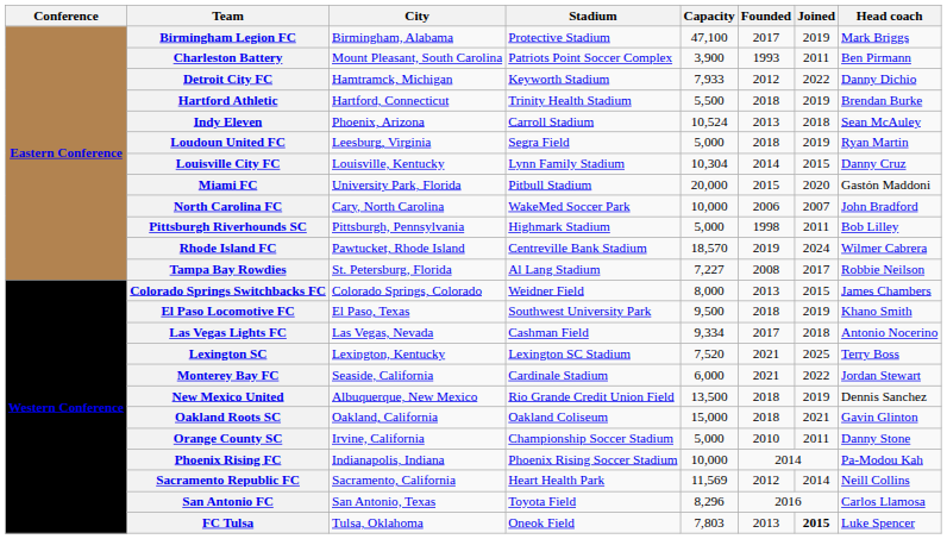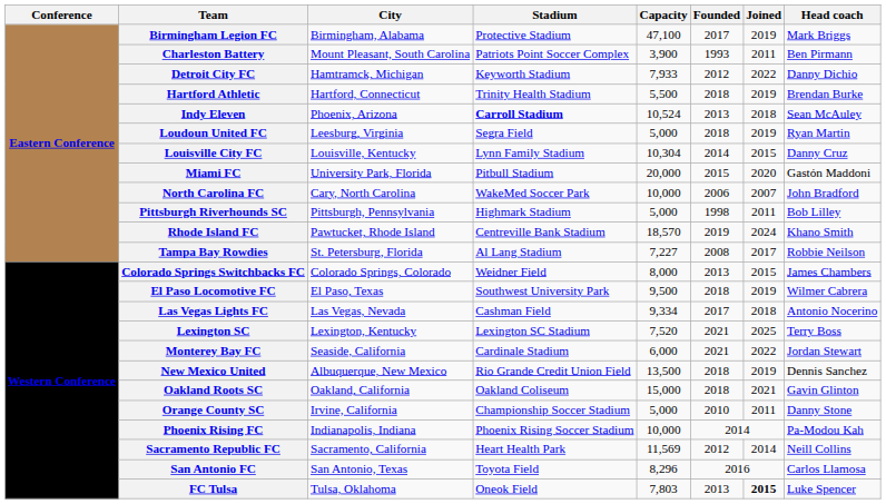 <table class="wikitable sortable plainrowheaders">
 <tr>
 <th scope="col">Conference</th>
 <th scope="col">Team</th>
 <th scope="col">City</th>
 <th scope="col">Stadium</th>
 <th scope="col">Capacity</th>
 <th scope="col">Founded</th>
 <th scope="col">Joined</th>
 <th scope="col">Head coach</th>
 </tr>
 <tr>
 <th rowspan="12" style="background:#B28350;"><a href='#'><span>Eastern Conference</span></a></th>
 <th scope="row"><a href='#'>Birmingham Legion FC</a></th>
 <td><a href='#'>Birmingham, Alabama</a></td>
 <td><a href='#'>Protective Stadium</a></td>
 <td style="text-align:center;">47,100</td>
 <td style="text-align:center;">2017</td>
 <td style="text-align:center;">2019</td>
 <td> <a href='#'>Mark Briggs</a></td>
 </tr>
 <tr>
 <th scope="row"><a href='#'>Charleston Battery</a></th>
 <td><a href='#'>Mount Pleasant, South Carolina</a></td>
 <td><a href='#'>Patriots Point Soccer Complex</a></td>
 <td style="text-align:center;">3,900</td>
 <td style="text-align:center;">1993</td>
 <td style="text-align:center;">2011</td>
 <td> <a href='#'>Ben Pirmann</a></td>
 </tr>
 <tr>
 <th scope="row"><a href='#'>Detroit City FC</a></th>
 <td><a href='#'>Hamtramck, Michigan</a></td>
 <td><a href='#'>Keyworth Stadium</a></td>
 <td style="text-align:center;">7,933</td>
 <td style="text-align:center;">2012</td>
 <td style="text-align:center;">2022</td>
 <td> <a href='#'>Danny Dichio</a></td>
 </tr>
 <tr>
 <th scope="row"><a href='#'>Hartford Athletic</a></th>
 <td><a href='#'>Hartford, Connecticut</a></td>
 <td><a href='#'>Trinity Health Stadium</a></td>
 <td style="text-align:center;">5,500</td>
 <td style="text-align:center;">2018</td>
 <td style="text-align:center;">2019</td>
 <td> <a href='#'>Brendan Burke</a></td>
 </tr>
 <tr>
 <th scope="row"><a href='#'>Indy Eleven</a></th>
 <td><a href='#'>Phoenix, Arizona</a></td>
-<td><a href='#'>Carroll Stadium</a></td>
+<td><strong><a href='#'>Carroll Stadium</a></strong></td>
 <td style="text-align:center;">10,524</td>
 <td style="text-align:center;">2013</td>
 <td style="text-align:center;">2018</td>
 <td> <a href='#'>Sean McAuley</a></td>
 </tr>
 <tr>
 <th scope="row"><a href='#'>Loudoun United FC</a></th>
 <td><a href='#'>Leesburg, Virginia</a></td>
 <td><a href='#'>Segra Field</a></td>
 <td style="text-align:center;">5,000</td>
 <td style="text-align:center;">2018</td>
 <td style="text-align:center;">2019</td>
 <td> <a href='#'>Ryan Martin</a></td>
 </tr>
 <tr>
 <th scope="row"><a href='#'>Louisville City FC</a></th>
 <td><a href='#'>Louisville, Kentucky</a></td>
 <td><a href='#'>Lynn Family Stadium</a></td>
 <td style="text-align:center;">10,304</td>
 <td style="text-align:center;">2014</td>
 <td style="text-align:center;">2015</td>
 <td> <a href='#'>Danny Cruz</a></td>
 </tr>
 <tr>
 <th scope="row"><a href='#'>Miami FC</a></th>
 <td><a href='#'>University Park, Florida</a></td>
 <td><a href='#'>Pitbull Stadium</a></td>
 <td style="text-align:center;">20,000</td>
 <td style="text-align:center;">2015</td>
 <td style="text-align:center;">2020</td>
 <td> Gastόn Maddoni</td>
 </tr>
 <tr>
 <th scope="row"><a href='#'>North Carolina FC</a></th>
 <td><a href='#'>Cary, North Carolina</a></td>
 <td><a href='#'>WakeMed Soccer Park</a></td>
 <td style="text-align:center;">10,000</td>
 <td style="text-align:center;">2006</td>
 <td style="text-align:center;">2007</td>
 <td> <a href='#'>John Bradford</a></td>
 </tr>
 <tr>
 <th scope="row"><a href='#'>Pittsburgh Riverhounds SC</a></th>
 <td><a href='#'>Pittsburgh, Pennsylvania</a></td>
 <td><a href='#'>Highmark Stadium</a></td>
 <td style="text-align:center;">5,000</td>
 <td style="text-align:center;">1998</td>
 <td style="text-align:center;">2011</td>
 <td> <a href='#'>Bob Lilley</a></td>
 </tr>
 <tr>
 <th scope="row"><a href='#'>Rhode Island FC</a></th>
 <td><a href='#'>Pawtucket, Rhode Island</a></td>
 <td><a href='#'>Centreville Bank Stadium</a></td>
 <td style="text-align:center;">18,570</td>
 <td style="text-align:center;">2019</td>
 <td style="text-align:center;">2024</td>
-<td> <a href='#'>Wilmer Cabrera</a></td>
+<td> <a href='#'>Khano Smith</a></td>
 </tr>
 <tr>
 <th scope="row"><a href='#'>Tampa Bay Rowdies</a></th>
 <td><a href='#'>St. Petersburg, Florida</a></td>
 <td><a href='#'>Al Lang Stadium</a></td>
 <td style="text-align:center;">7,227</td>
 <td style="text-align:center;">2008</td>
 <td style="text-align:center;">2017</td>
 <td> <a href='#'>Robbie Neilson</a></td>
 </tr>
 <tr>
 <th rowspan="12" style="background:black;"><a href='#'><span>Western Conference</span></a></th>
 <th scope="row"><a href='#'>Colorado Springs Switchbacks FC</a></th>
 <td><a href='#'>Colorado Springs, Colorado</a></td>
 <td><a href='#'>Weidner Field</a></td>
 <td style="text-align:center;">8,000</td>
 <td style="text-align:center;">2013</td>
 <td style="text-align:center;">2015</td>
 <td> <a href='#'>James Chambers</a></td>
 </tr>
 <tr>
 <th scope="row"><a href='#'>El Paso Locomotive FC</a></th>
 <td><a href='#'>El Paso, Texas</a></td>
 <td><a href='#'>Southwest University Park</a></td>
 <td style="text-align:center;">9,500</td>
 <td style="text-align:center;">2018</td>
 <td style="text-align:center;">2019</td>
-<td> <a href='#'>Khano Smith</a></td>
+<td> <a href='#'>Wilmer Cabrera</a></td>
 </tr>
 <tr>
 <th scope="row"><a href='#'>Las Vegas Lights FC</a></th>
 <td><a href='#'>Las Vegas, Nevada</a></td>
 <td><a href='#'>Cashman Field</a></td>
 <td style="text-align:center;">9,334</td>
 <td style="text-align:center;">2017</td>
 <td style="text-align:center;">2018</td>
 <td> <a href='#'>Antonio Nocerino</a></td>
 </tr>
 <tr>
 <th scope="row"><a href='#'>Lexington SC</a></th>
 <td><a href='#'>Lexington, Kentucky</a></td>
 <td><a href='#'>Lexington SC Stadium</a></td>
 <td style="text-align:center;">7,520</td>
 <td style="text-align:center;">2021</td>
 <td style="text-align:center;">2025</td>
 <td> <a href='#'>Terry Boss</a></td>
 </tr>
 <tr>
 <th scope="row"><a href='#'>Monterey Bay FC</a></th>
 <td><a href='#'>Seaside, California</a></td>
 <td><a href='#'>Cardinale Stadium</a></td>
 <td style="text-align:center;">6,000</td>
 <td style="text-align:center;">2021</td>
 <td style="text-align:center;">2022</td>
 <td> <a href='#'>Jordan Stewart</a></td>
 </tr>
 <tr>
 <th scope="row"><a href='#'>New Mexico United</a></th>
 <td><a href='#'>Albuquerque, New Mexico</a></td>
 <td><a href='#'>Rio Grande Credit Union Field</a></td>
 <td style="text-align:center;">13,500</td>
 <td style="text-align:center;">2018</td>
 <td style="text-align:center;">2019</td>
 <td> Dennis Sanchez</td>
 </tr>
 <tr>
 <th scope="row"><a href='#'>Oakland Roots SC</a></th>
 <td><a href='#'>Oakland, California</a></td>
 <td><a href='#'>Oakland Coliseum</a></td>
 <td style="text-align:center;">15,000</td>
 <td style="text-align:center;">2018</td>
 <td style="text-align:center;">2021</td>
 <td> <a href='#'>Gavin Glinton</a></td>
 </tr>
 <tr>
 <th scope="row"><a href='#'>Orange County SC</a></th>
 <td><a href='#'>Irvine, California</a></td>
 <td><a href='#'>Championship Soccer Stadium</a></td>
 <td style="text-align:center;">5,000</td>
 <td style="text-align:center;">2010</td>
 <td style="text-align:center;">2011</td>
 <td> <a href='#'>Danny Stone</a></td>
 </tr>
 <tr>
 <th scope="row"><a href='#'>Phoenix Rising FC</a></th>
 <td><a href='#'>Indianapolis, Indiana</a></td>
 <td><a href='#'>Phoenix Rising Soccer Stadium</a></td>
 <td style="text-align:center;">10,000</td>
 <td colspan="2" style="text-align:center;">2014</td>
 <td> <a href='#'>Pa-Modou Kah</a></td>
 </tr>
 <tr>
 <th scope="row"><a href='#'>Sacramento Republic FC</a></th>
 <td><a href='#'>Sacramento, California</a></td>
 <td><a href='#'>Heart Health Park</a></td>
 <td style="text-align:center;">11,569</td>
 <td style="text-align:center;">2012</td>
 <td style="text-align:center;">2014</td>
 <td> <a href='#'>Neill Collins</a></td>
 </tr>
 <tr>
 <th scope="row"><a href='#'>San Antonio FC</a></th>
 <td><a href='#'>San Antonio, Texas</a></td>
 <td><a href='#'>Toyota Field</a></td>
 <td style="text-align:center;">8,296</td>
 <td colspan="2" style="text-align:center;">2016</td>
 <td> <a href='#'>Carlos Llamosa</a></td>
 </tr>
 <tr>
 <th scope="row"><a href='#'>FC Tulsa</a></th>
 <td><a href='#'>Tulsa, Oklahoma</a></td>
 <td><a href='#'>Oneok Field</a></td>
 <td style="text-align:center;">7,803</td>
 <td style="text-align:center;">2013</td>
 <td style="text-align:center;"><strong>2015</strong></td>
 <td> <a href='#'>Luke Spencer</a></td>
 </tr>
 </table>
